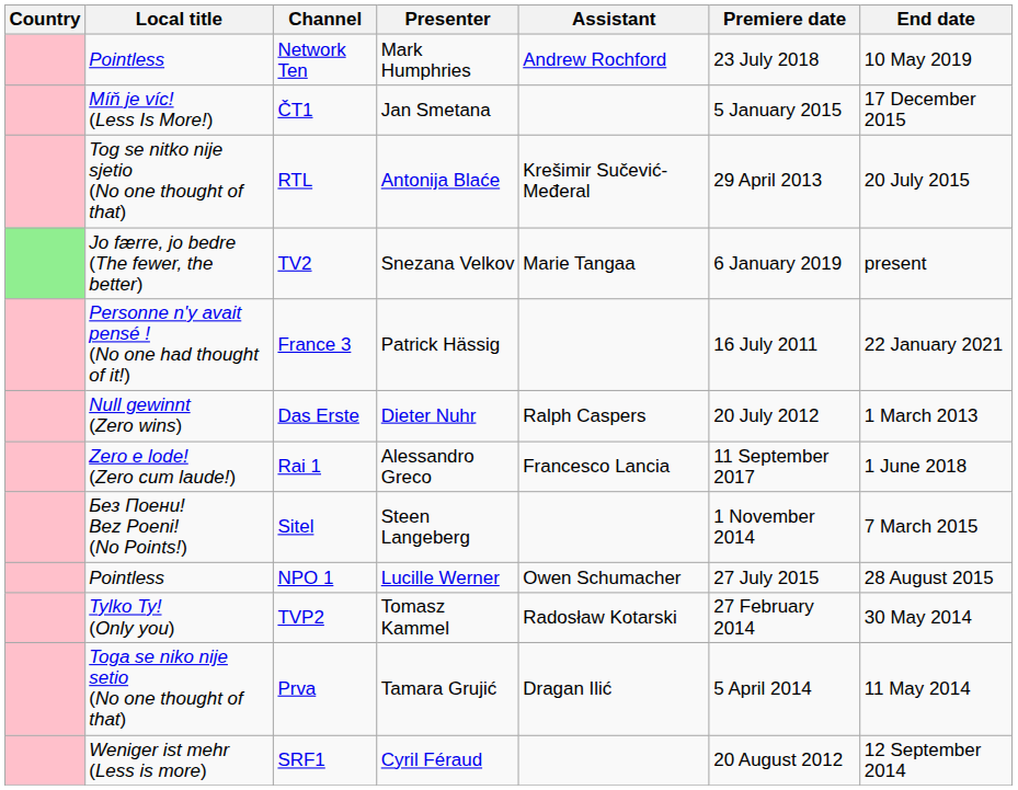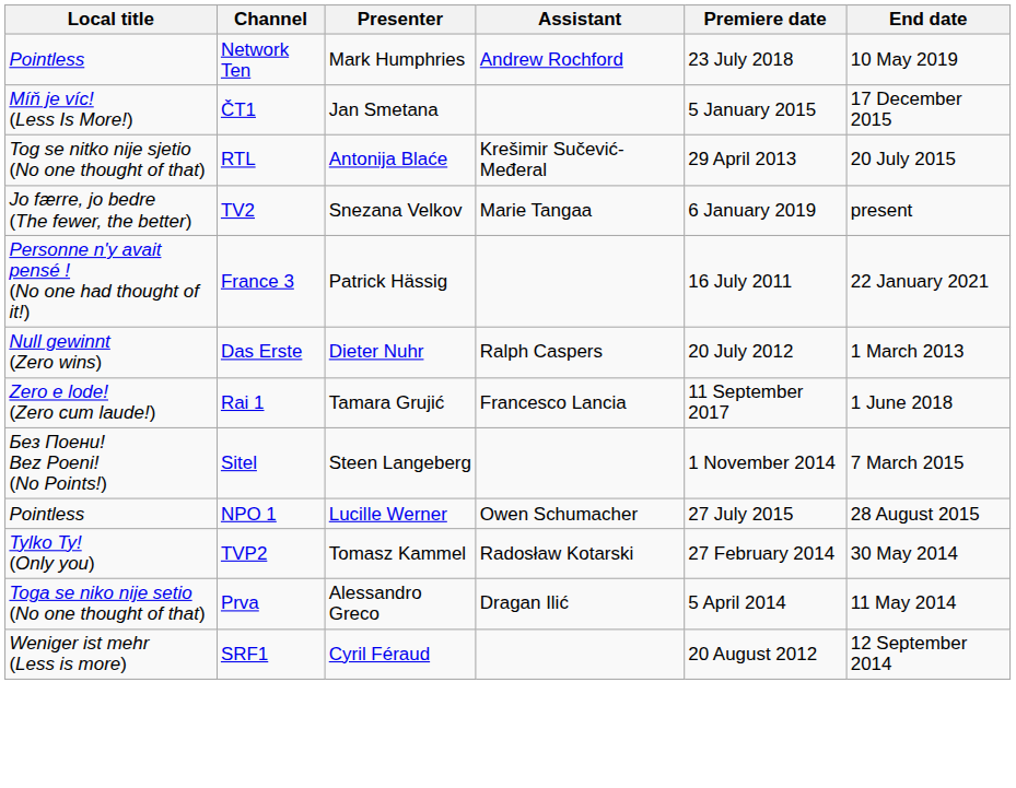 <table class="wikitable sortable" "background:#F8F8FF;">
 <tr>
-<th scope="col">Country</th>
 <th scope="col">Local title</th>
 <th scope="col">Channel</th>
 <th scope="col">Presenter</th>
 <th scope="col">Assistant</th>
 <th scope="col">Premiere date</th>
 <th scope="col">End date</th>
 </tr>
 <tr>
-<td style="background-color: #FFC0CB"></td>
 <td><em><a href='#'>Pointless</a></em></td>
 <td><a href='#'>Network Ten</a></td>
 <td>Mark Humphries</td>
 <td><a href='#'>Andrew Rochford</a></td>
 <td>23 July 2018</td>
 <td>10 May 2019</td>
 </tr>
 <tr>
-<td style="background-color: #FFC0CB"></td>
 <td><em><a href='#'>Míň je víc!</a></em><br>(<em>Less Is More!</em>)</td>
 <td><a href='#'>ČT1</a></td>
 <td>Jan Smetana</td>
 <td></td>
 <td>5 January 2015</td>
 <td>17 December 2015</td>
 </tr>
 <tr>
-<td style="background-color: #FFC0CB"></td>
 <td><em>Tog se nitko nije sjetio</em><br>(<em>No one thought of that</em>)</td>
 <td><a href='#'>RTL</a></td>
 <td><a href='#'>Antonija Blaće</a></td>
 <td>Krešimir Sučević-Međeral</td>
 <td>29 April 2013</td>
 <td>20 July 2015</td>
 </tr>
 <tr>
-<td style="background-color:lightgreen"></td>
 <td><em>Jo færre, jo bedre</em><br>(<em>The fewer, the better</em>)</td>
 <td><a href='#'>TV2</a></td>
 <td>Snezana Velkov</td>
 <td>Marie Tangaa</td>
 <td>6 January 2019</td>
 <td>present</td>
 </tr>
 <tr>
-<td style="background-color: #FFC0CB"></td>
 <td><em><a href='#'>Personne n'y avait pensé !</a></em><br>(<em>No one had thought of it!</em>)</td>
 <td><a href='#'>France 3</a></td>
 <td>Patrick Hässig</td>
 <td></td>
 <td>16 July 2011</td>
 <td>22 January 2021</td>
 </tr>
 <tr>
-<td style="background-color: #FFC0CB"></td>
 <td><em><a href='#'>Null gewinnt</a></em><br>(<em>Zero wins</em>)</td>
 <td><a href='#'>Das Erste</a></td>
 <td><a href='#'>Dieter Nuhr</a></td>
 <td>Ralph Caspers</td>
 <td>20 July 2012</td>
 <td>1 March 2013</td>
 </tr>
 <tr>
-<td style="background-color: #FFC0CB"></td>
 <td><em><a href='#'>Zero e lode!</a></em><br>(<em>Zero cum laude!</em>)</td>
 <td><a href='#'>Rai 1</a></td>
-<td>Alessandro Greco</td>
+<td>Tamara Grujić</td>
 <td>Francesco Lancia</td>
 <td>11 September 2017</td>
 <td>1 June 2018</td>
 </tr>
 <tr>
-<td style="background-color: #FFC0CB"></td>
 <td><em>Без Поени!</em><br><em>Bez Poeni!</em><br>(<em>No Points!</em>)</td>
 <td><a href='#'>Sitel</a></td>
 <td>Steen Langeberg</td>
 <td></td>
 <td>1 November 2014</td>
 <td>7 March 2015</td>
 </tr>
 <tr>
-<td style="background-color: #FFC0CB"></td>
 <td><em>Pointless</em></td>
 <td><a href='#'>NPO 1</a></td>
 <td><a href='#'>Lucille Werner</a></td>
 <td>Owen Schumacher</td>
 <td>27 July 2015</td>
 <td>28 August 2015</td>
 </tr>
 <tr>
-<td style="background-color: #FFC0CB"></td>
 <td><em><a href='#'>Tylko Ty!</a></em><br>(<em>Only you</em>)</td>
 <td><a href='#'>TVP2</a></td>
 <td>Tomasz Kammel</td>
 <td>Radosław Kotarski</td>
 <td>27 February 2014</td>
 <td>30 May 2014</td>
 </tr>
 <tr>
-<td style="background-color: #FFC0CB"></td>
 <td><em><a href='#'>Toga se niko nije setio</a></em><br>(<em>No one thought of that</em>)</td>
 <td><a href='#'>Prva</a></td>
-<td>Tamara Grujić</td>
+<td>Alessandro Greco</td>
 <td>Dragan Ilić</td>
 <td>5 April 2014</td>
 <td>11 May 2014</td>
 </tr>
 <tr>
-<td style="background-color: #FFC0CB"></td>
 <td><em>Weniger ist mehr</em><br>(<em>Less is more</em>)</td>
 <td><a href='#'>SRF1</a></td>
 <td><a href='#'>Cyril Féraud</a></td>
 <td></td>
 <td>20 August 2012</td>
 <td>12 September 2014</td>
 </tr>
 </table>
